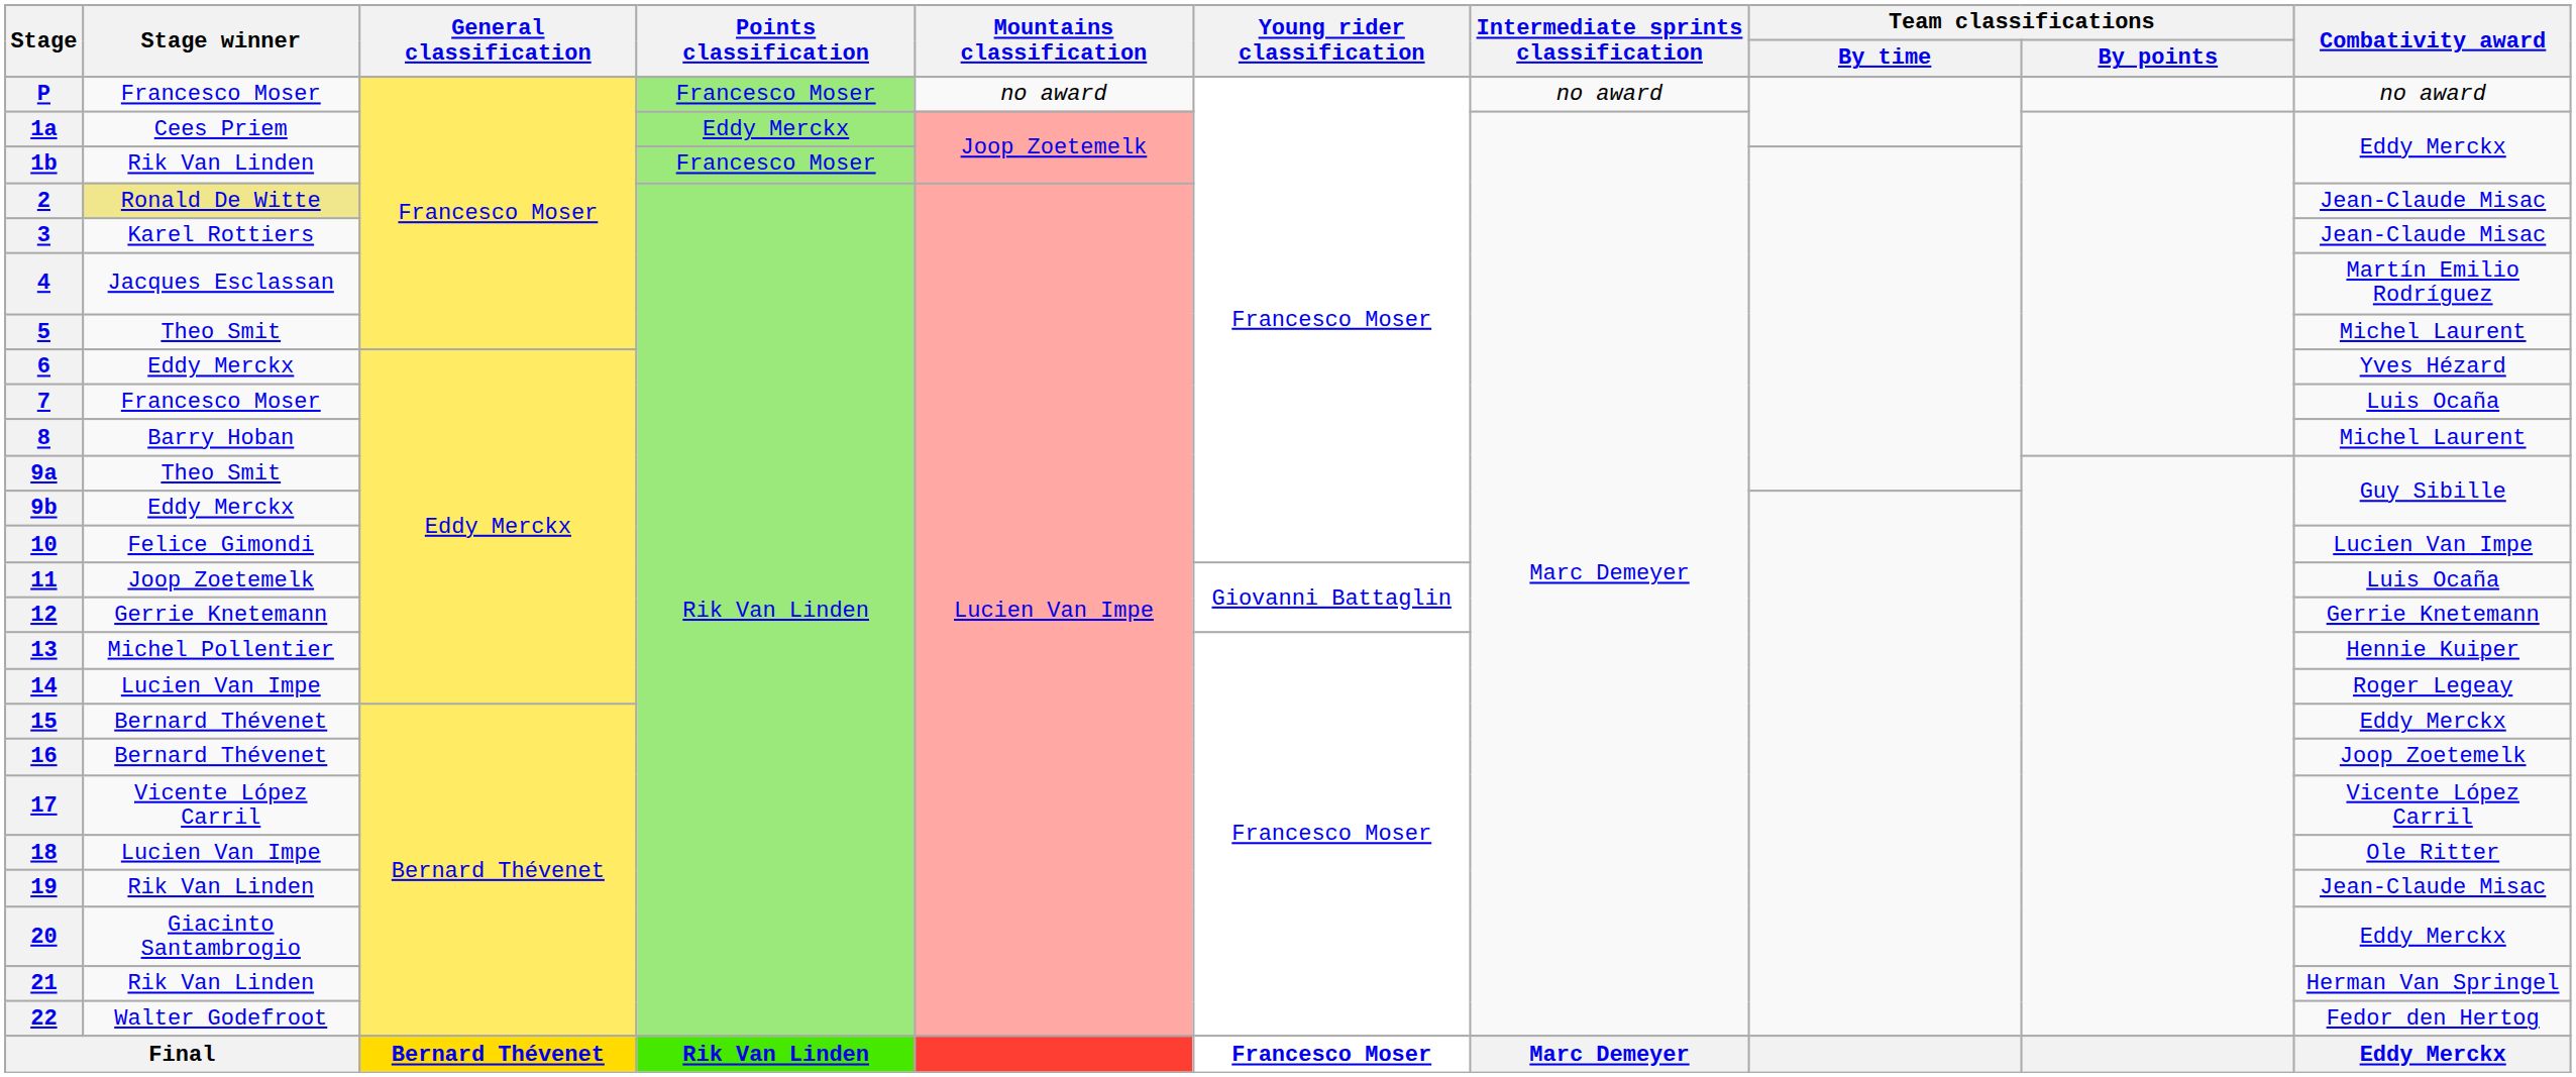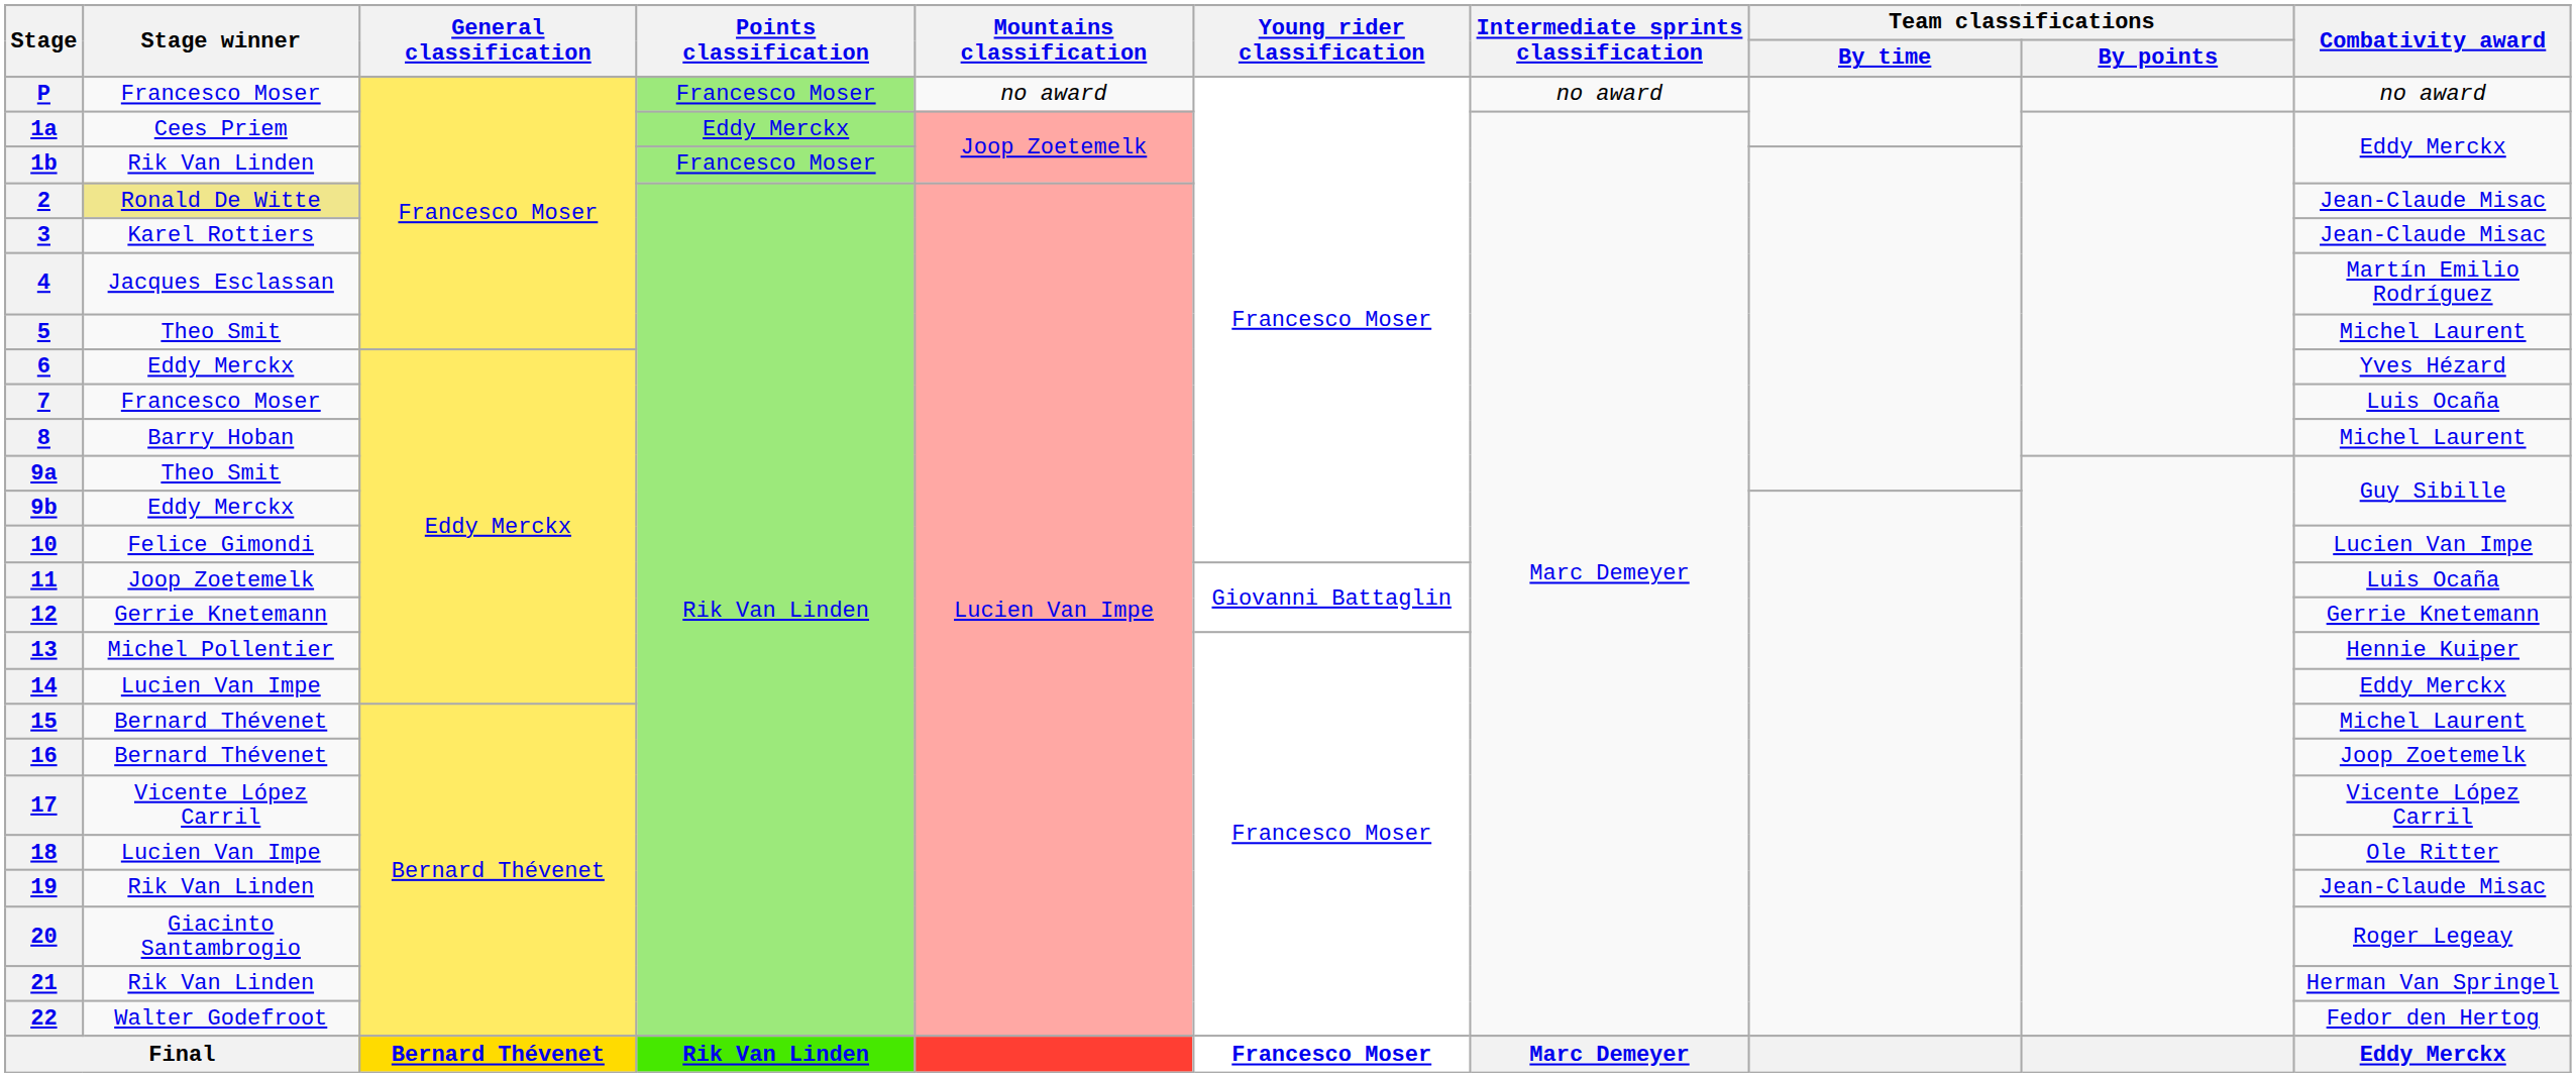 <table class="wikitable" style="text-align:center; font-size:smaller; clear:both;">
 <tr>
 <th scope="col" style="width:1%;" rowspan="2">Stage</th>
 <th scope="col" style="width:11%;" rowspan="2">Stage winner</th>
 <th scope="col" style="width:11%;" rowspan="2"><a href='#'>General classification</a><br></th>
 <th scope="col" style="width:11%;" rowspan="2"><a href='#'>Points classification</a><br></th>
 <th scope="col" style="width:11%;" rowspan="2"><a href='#'>Mountains classification</a><br></th>
 <th scope="col" style="width:11%;" rowspan="2"><a href='#'>Young rider classification</a><br></th>
 <th scope="col" style="width:11%;" rowspan="2"><a href='#'>Intermediate sprints classification</a></th>
 <th scope="col" style="width:22%;" colspan="2">Team classifications</th>
 <th scope="col" style="width:11%;" rowspan="2"><a href='#'>Combativity award</a></th>
 </tr>
 <tr>
 <th scope="col" style="width:11%;"><a href='#'>By time</a></th>
 <th scope="col" style="width:11%;"><a href='#'>By points</a></th>
 </tr>
 <tr>
 <th scope="row"><a href='#'>P</a></th>
 <td><a href='#'>Francesco Moser</a></td>
 <td style="background:#FFEB64;" rowspan="7"><a href='#'>Francesco Moser</a></td>
 <td style="background:#9CE97B;"><a href='#'>Francesco Moser</a></td>
 <td><em>no award</em></td>
 <td style="background:white;" rowspan="13"><a href='#'>Francesco Moser</a></td>
 <td><em>no award</em></td>
 <td rowspan="2"></td>
 <td></td>
 <td><em>no award</em></td>
 </tr>
 <tr>
 <th scope="row"><a href='#'>1a</a></th>
 <td><a href='#'>Cees Priem</a></td>
 <td style="background:#9CE97B;"><a href='#'>Eddy Merckx</a></td>
 <td style="background:#FFA8A4;" rowspan="2"><a href='#'>Joop Zoetemelk</a></td>
 <td rowspan="24"><a href='#'>Marc Demeyer</a></td>
 <td rowspan="9"></td>
 <td rowspan="2"><a href='#'>Eddy Merckx</a></td>
 </tr>
 <tr>
 <th scope="row"><a href='#'>1b</a></th>
 <td><a href='#'>Rik Van Linden</a></td>
 <td style="background:#9CE97B;"><a href='#'>Francesco Moser</a></td>
 <td rowspan="9"></td>
 </tr>
 <tr>
 <th scope="row"><a href='#'>2</a></th>
 <td style="background: khaki;"><a href='#'>Ronald De Witte</a></td>
 <td style="background:#9CE97B;" rowspan="22"><a href='#'>Rik Van Linden</a></td>
 <td style="background:#FFA8A4;" rowspan="22"><a href='#'>Lucien Van Impe</a></td>
 <td><a href='#'>Jean-Claude Misac</a></td>
 </tr>
 <tr>
 <th scope="row"><a href='#'>3</a></th>
 <td><a href='#'>Karel Rottiers</a></td>
 <td><a href='#'>Jean-Claude Misac</a></td>
 </tr>
 <tr>
 <th scope="row"><a href='#'>4</a></th>
 <td><a href='#'>Jacques Esclassan</a></td>
 <td><a href='#'>Martín Emilio Rodríguez</a></td>
 </tr>
 <tr>
 <th scope="row"><a href='#'>5</a></th>
 <td><a href='#'>Theo Smit</a></td>
 <td><a href='#'>Michel Laurent</a></td>
 </tr>
 <tr>
 <th scope="row"><a href='#'>6</a></th>
 <td><a href='#'>Eddy Merckx</a></td>
 <td style="background:#FFEB64;" rowspan="10"><a href='#'>Eddy Merckx</a></td>
 <td><a href='#'>Yves Hézard</a></td>
 </tr>
 <tr>
 <th scope="row"><a href='#'>7</a></th>
 <td><a href='#'>Francesco Moser</a></td>
 <td><a href='#'>Luis Ocaña</a></td>
 </tr>
 <tr>
 <th scope="row"><a href='#'>8</a></th>
 <td><a href='#'>Barry Hoban</a></td>
 <td><a href='#'>Michel Laurent</a></td>
 </tr>
 <tr>
 <th scope="row"><a href='#'>9a</a></th>
 <td><a href='#'>Theo Smit</a></td>
 <td rowspan="15"></td>
 <td rowspan="2"><a href='#'>Guy Sibille</a></td>
 </tr>
 <tr>
 <th scope="row"><a href='#'>9b</a></th>
 <td><a href='#'>Eddy Merckx</a></td>
 <td rowspan="14"></td>
 </tr>
 <tr>
 <th scope="row"><a href='#'>10</a></th>
 <td><a href='#'>Felice Gimondi</a></td>
 <td><a href='#'>Lucien Van Impe</a></td>
 </tr>
 <tr>
 <th scope="row"><a href='#'>11</a></th>
 <td><a href='#'>Joop Zoetemelk</a></td>
 <td style="background:white;" rowspan="2"><a href='#'>Giovanni Battaglin</a></td>
 <td><a href='#'>Luis Ocaña</a></td>
 </tr>
 <tr>
 <th scope="row"><a href='#'>12</a></th>
 <td><a href='#'>Gerrie Knetemann</a></td>
 <td><a href='#'>Gerrie Knetemann</a></td>
 </tr>
 <tr>
 <th scope="row"><a href='#'>13</a></th>
 <td><a href='#'>Michel Pollentier</a></td>
 <td style="background:white;" rowspan="10"><a href='#'>Francesco Moser</a></td>
 <td><a href='#'>Hennie Kuiper</a></td>
 </tr>
 <tr>
 <th scope="row"><a href='#'>14</a></th>
 <td><a href='#'>Lucien Van Impe</a></td>
-<td><a href='#'>Roger Legeay</a></td>
+<td><a href='#'>Eddy Merckx</a></td>
 </tr>
 <tr>
 <th scope="row"><a href='#'>15</a></th>
 <td><a href='#'>Bernard Thévenet</a></td>
 <td style="background:#FFEB64;" rowspan="8"><a href='#'>Bernard Thévenet</a></td>
-<td><a href='#'>Eddy Merckx</a></td>
+<td><a href='#'>Michel Laurent</a></td>
 </tr>
 <tr>
 <th scope="row"><a href='#'>16</a></th>
 <td><a href='#'>Bernard Thévenet</a></td>
 <td><a href='#'>Joop Zoetemelk</a></td>
 </tr>
 <tr>
 <th scope="row"><a href='#'>17</a></th>
 <td><a href='#'>Vicente López Carril</a></td>
 <td><a href='#'>Vicente López Carril</a></td>
 </tr>
 <tr>
 <th scope="row"><a href='#'>18</a></th>
 <td><a href='#'>Lucien Van Impe</a></td>
 <td><a href='#'>Ole Ritter</a></td>
 </tr>
 <tr>
 <th scope="row"><a href='#'>19</a></th>
 <td><a href='#'>Rik Van Linden</a></td>
 <td><a href='#'>Jean-Claude Misac</a></td>
 </tr>
 <tr>
 <th scope="row"><a href='#'>20</a></th>
 <td><a href='#'>Giacinto Santambrogio</a></td>
-<td><a href='#'>Eddy Merckx</a></td>
+<td><a href='#'>Roger Legeay</a></td>
 </tr>
 <tr>
 <th scope="row"><a href='#'>21</a></th>
 <td><a href='#'>Rik Van Linden</a></td>
 <td><a href='#'>Herman Van Springel</a></td>
 </tr>
 <tr>
 <th scope="row"><a href='#'>22</a></th>
 <td><a href='#'>Walter Godefroot</a></td>
 <td><a href='#'>Fedor den Hertog</a></td>
 </tr>
 <tr>
 <th scope="row" colspan="2">Final</th>
 <th style="background:#FFDB00;"><a href='#'>Bernard Thévenet</a></th>
 <th style="background:#46E800;"><a href='#'>Rik Van Linden</a></th>
 <th style="background:#FF3E33;"></th>
 <th style="background:white;"><a href='#'>Francesco Moser</a></th>
 <th><a href='#'>Marc Demeyer</a></th>
 <th></th>
 <th></th>
 <th><a href='#'>Eddy Merckx</a></th>
 </tr>
 </table>
